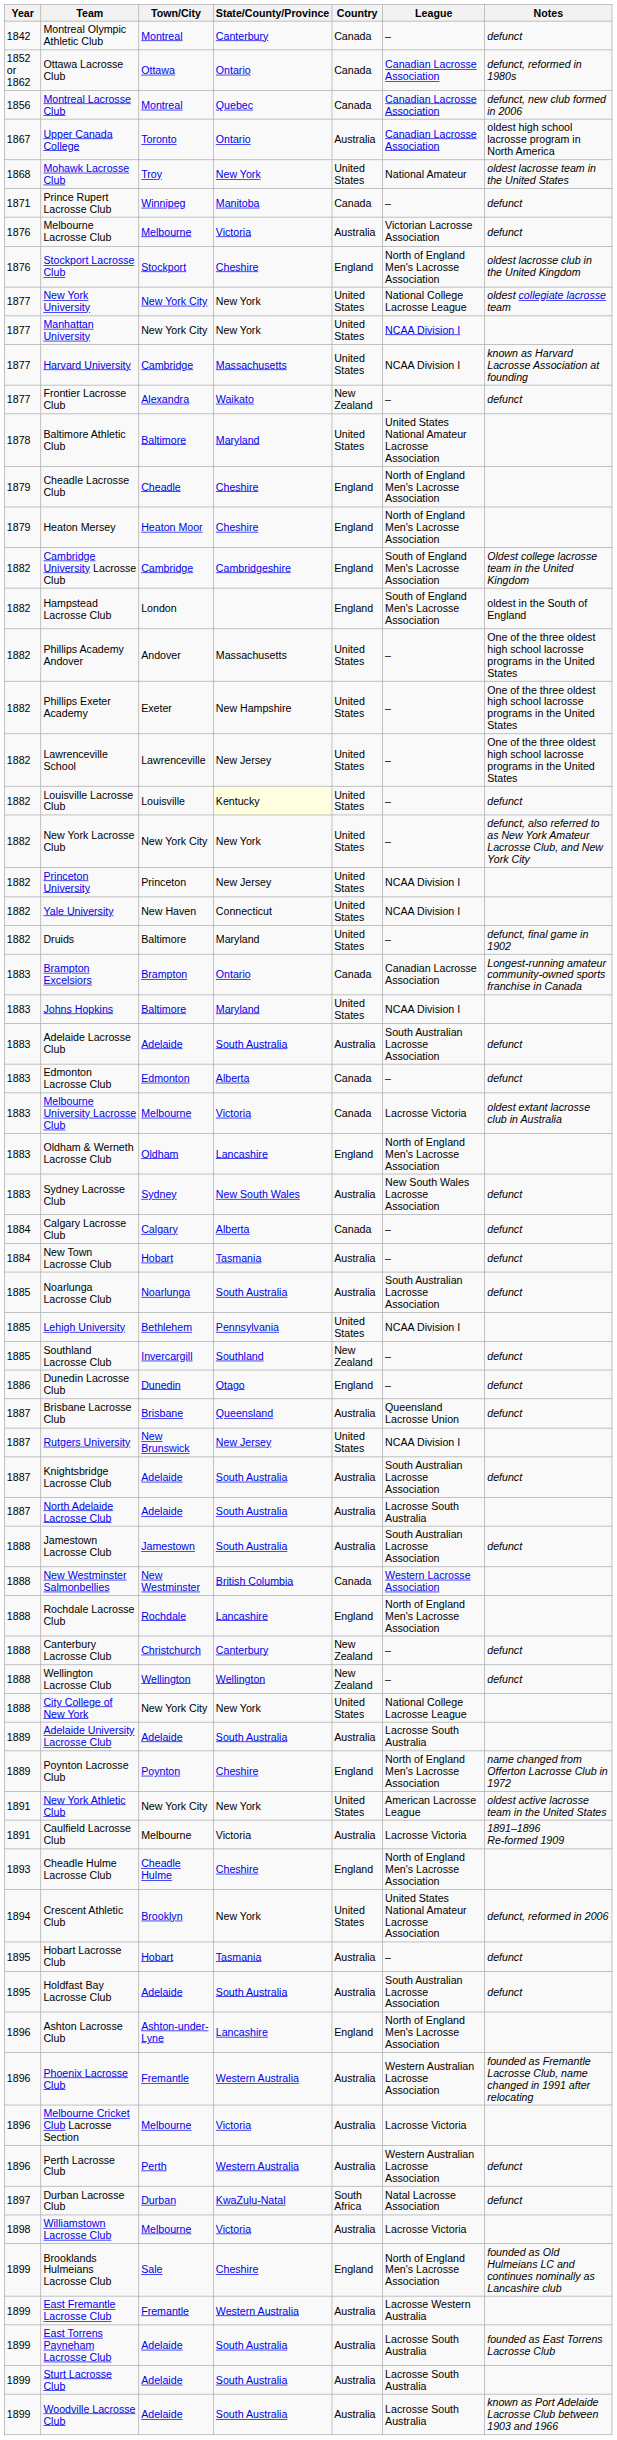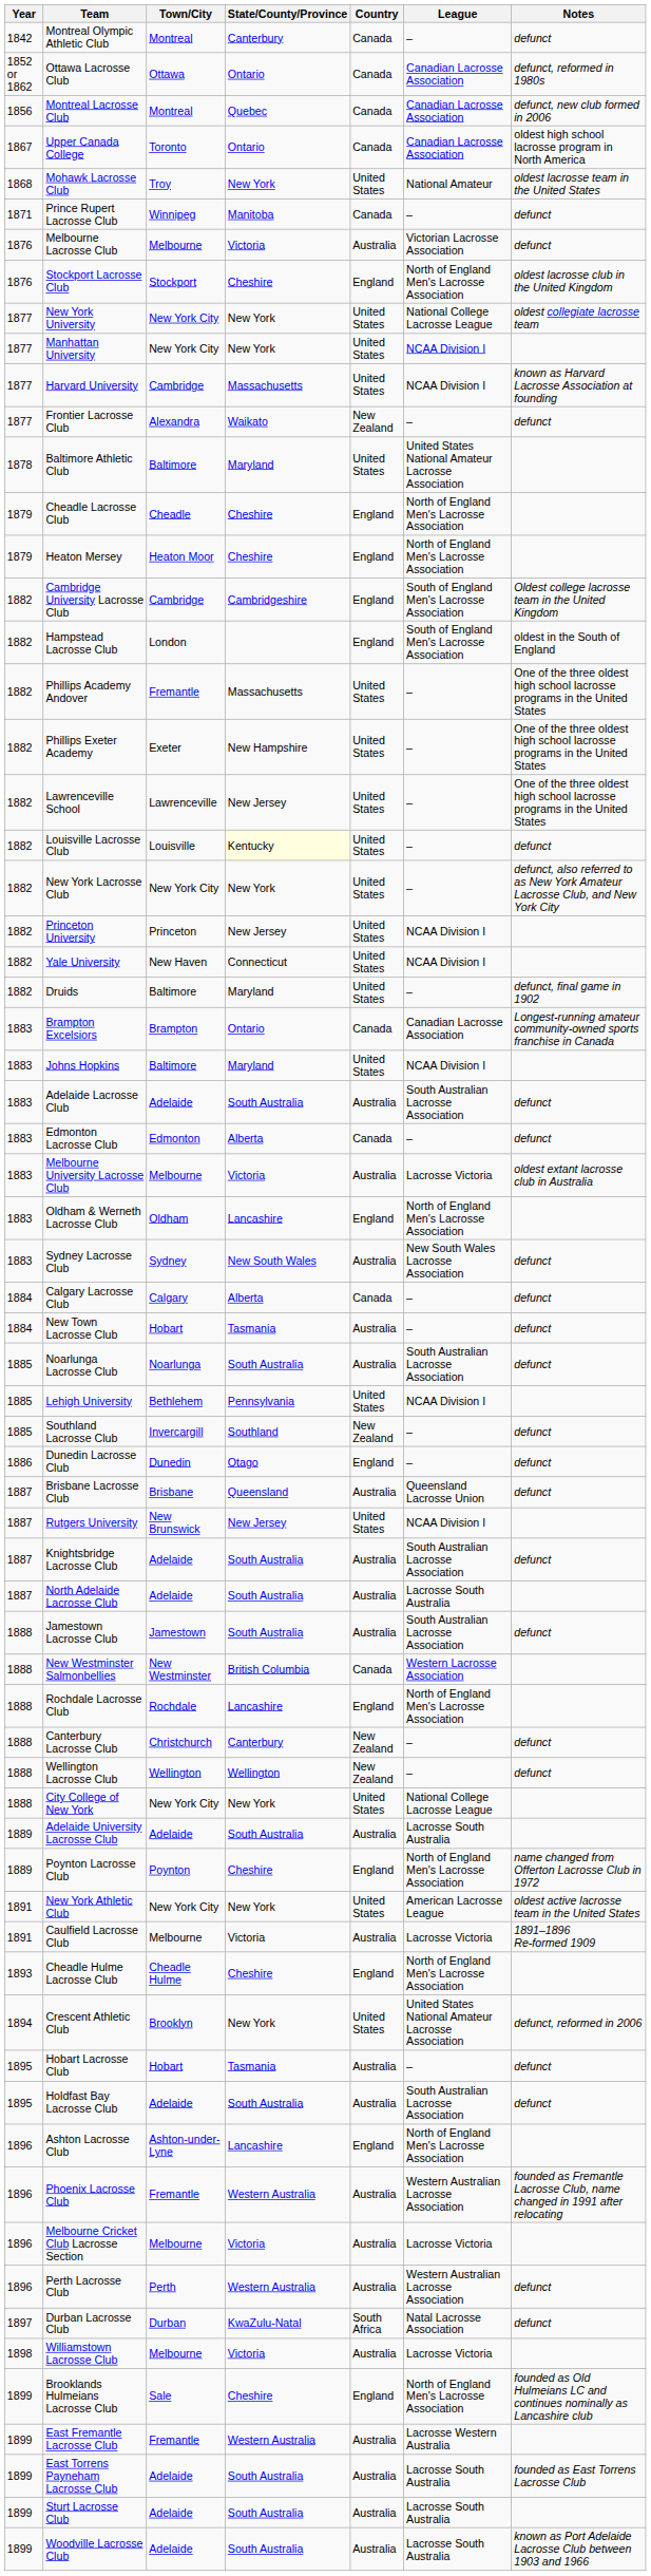 <table class="wikitable sortable" style="font-size: 95%;">
 <tr>
 <th>Year</th>
 <th>Team</th>
 <th>Town/City</th>
 <th>State/County/Province</th>
 <th>Country</th>
 <th>League</th>
 <th>Notes</th>
 </tr>
 <tr>
 <td>1842</td>
 <td>Montreal Olympic Athletic Club</td>
 <td><a href='#'>Montreal</a></td>
 <td><a href='#'>Canterbury</a></td>
 <td>Canada</td>
 <td>–</td>
 <td><em>defunct</em></td>
 </tr>
 <tr>
 <td>1852 or 1862</td>
 <td>Ottawa Lacrosse Club</td>
 <td><a href='#'>Ottawa</a></td>
 <td><a href='#'>Ontario</a></td>
 <td>Canada</td>
 <td><a href='#'>Canadian Lacrosse Association</a></td>
 <td><em>defunct, reformed in 1980s</em></td>
 </tr>
 <tr>
 <td>1856</td>
 <td><a href='#'>Montreal Lacrosse Club</a></td>
 <td><a href='#'>Montreal</a></td>
 <td><a href='#'>Quebec</a></td>
 <td>Canada</td>
 <td><a href='#'>Canadian Lacrosse Association</a></td>
 <td><em>defunct, new club formed in 2006</em></td>
 </tr>
 <tr>
 <td>1867</td>
 <td><a href='#'>Upper Canada College</a></td>
 <td><a href='#'>Toronto</a></td>
 <td><a href='#'>Ontario</a></td>
-<td>Australia</td>
+<td>Canada</td>
 <td><a href='#'>Canadian Lacrosse Association</a></td>
 <td>oldest high school lacrosse program in North America</td>
 </tr>
 <tr>
 <td>1868</td>
 <td><a href='#'>Mohawk Lacrosse Club</a></td>
 <td><a href='#'>Troy</a></td>
 <td><a href='#'>New York</a></td>
 <td>United States</td>
 <td> National Amateur </td>
 <td><em>oldest lacrosse team in the United States</em></td>
 </tr>
 <tr>
 <td>1871</td>
 <td>Prince Rupert Lacrosse Club</td>
 <td><a href='#'>Winnipeg</a></td>
 <td><a href='#'>Manitoba</a></td>
 <td>Canada</td>
 <td>–</td>
 <td><em>defunct</em></td>
 </tr>
 <tr>
 <td>1876</td>
 <td>Melbourne Lacrosse Club</td>
 <td><a href='#'>Melbourne</a></td>
 <td><a href='#'>Victoria</a></td>
 <td>Australia</td>
 <td>Victorian Lacrosse Association</td>
 <td><em>defunct</em></td>
 </tr>
 <tr>
 <td>1876</td>
 <td><a href='#'>Stockport Lacrosse Club</a></td>
 <td><a href='#'>Stockport</a></td>
 <td><a href='#'>Cheshire</a></td>
 <td>England</td>
 <td>North of England Men's Lacrosse Association</td>
 <td><em>oldest lacrosse club in the United Kingdom</em></td>
 </tr>
 <tr>
 <td>1877</td>
 <td><a href='#'>New York University</a></td>
 <td><a href='#'>New York City</a></td>
 <td>New York</td>
 <td>United States</td>
 <td>National College Lacrosse League</td>
 <td><em>oldest <a href='#'>collegiate lacrosse</a> team</em></td>
 </tr>
 <tr>
 <td>1877</td>
 <td><a href='#'>Manhattan University</a></td>
 <td>New York City</td>
 <td>New York</td>
 <td>United States</td>
 <td><a href='#'>NCAA Division I</a></td>
 <td></td>
 </tr>
 <tr>
 <td>1877</td>
 <td><a href='#'>Harvard University</a></td>
 <td><a href='#'>Cambridge</a></td>
 <td><a href='#'>Massachusetts</a></td>
 <td>United States</td>
 <td>NCAA Division I</td>
 <td><em>known as Harvard Lacrosse Association at founding</em></td>
 </tr>
 <tr>
 <td>1877</td>
 <td>Frontier Lacrosse Club</td>
 <td><a href='#'>Alexandra</a></td>
 <td><a href='#'>Waikato</a></td>
 <td>New Zealand</td>
 <td>–</td>
 <td><em>defunct</em></td>
 </tr>
 <tr>
 <td>1878</td>
 <td>Baltimore Athletic Club</td>
 <td><a href='#'>Baltimore</a></td>
 <td><a href='#'>Maryland</a></td>
 <td>United States</td>
 <td>United States National Amateur Lacrosse Association</td>
 <td></td>
 </tr>
 <tr>
 <td>1879</td>
 <td>Cheadle Lacrosse Club</td>
 <td><a href='#'>Cheadle</a></td>
 <td><a href='#'>Cheshire</a></td>
 <td>England</td>
 <td>North of England Men's Lacrosse Association</td>
 <td></td>
 </tr>
 <tr>
 <td>1879</td>
 <td>Heaton Mersey </td>
 <td><a href='#'>Heaton Moor</a></td>
 <td><a href='#'>Cheshire</a></td>
 <td>England</td>
 <td>North of England Men's Lacrosse Association</td>
 <td></td>
 </tr>
 <tr>
 <td>1882</td>
 <td><a href='#'>Cambridge University</a> Lacrosse Club</td>
 <td><a href='#'>Cambridge</a></td>
 <td><a href='#'>Cambridgeshire</a></td>
 <td>England</td>
 <td>South of England Men's Lacrosse Association</td>
 <td><em>Oldest college lacrosse team in the United Kingdom</em></td>
 </tr>
 <tr>
 <td>1882</td>
 <td>Hampstead Lacrosse Club</td>
 <td>London</td>
 <td></td>
 <td>England</td>
 <td>South of England Men's Lacrosse Association</td>
 <td>oldest in the South of England</td>
 </tr>
 <tr>
 <td>1882</td>
 <td>Phillips Academy Andover</td>
-<td>Andover</td>
+<td><a href='#'>Fremantle</a></td>
 <td>Massachusetts</td>
 <td>United States</td>
 <td>–</td>
 <td>One of the three oldest high school lacrosse programs in the United States</td>
 </tr>
 <tr>
 <td>1882</td>
 <td>Phillips Exeter Academy</td>
 <td>Exeter</td>
 <td>New Hampshire</td>
 <td>United States</td>
 <td>–</td>
 <td>One of the three oldest high school lacrosse programs in the United States</td>
 </tr>
 <tr>
 <td>1882</td>
 <td>Lawrenceville School</td>
 <td>Lawrenceville</td>
 <td>New Jersey</td>
 <td>United States</td>
 <td>–</td>
 <td>One of the three oldest high school lacrosse programs in the United States</td>
 </tr>
 <tr>
 <td>1882</td>
 <td>Louisville Lacrosse Club</td>
 <td>Louisville</td>
 <td style="background: lightyellow;">Kentucky</td>
 <td>United States</td>
 <td>–</td>
 <td><em>defunct</em></td>
 </tr>
 <tr>
 <td>1882</td>
 <td>New York Lacrosse Club</td>
 <td>New York City</td>
 <td>New York</td>
 <td>United States</td>
 <td>–</td>
 <td><em>defunct, also referred to as New York Amateur Lacrosse Club, and New York City</em></td>
 </tr>
 <tr>
 <td>1882</td>
 <td><a href='#'>Princeton University</a></td>
 <td>Princeton</td>
 <td>New Jersey</td>
 <td>United States</td>
 <td>NCAA Division I</td>
 <td></td>
 </tr>
 <tr>
 <td>1882</td>
 <td><a href='#'>Yale University</a></td>
 <td>New Haven</td>
 <td>Connecticut</td>
 <td>United States</td>
 <td>NCAA Division I</td>
 <td></td>
 </tr>
 <tr>
 <td>1882</td>
 <td>Druids</td>
 <td>Baltimore</td>
 <td>Maryland</td>
 <td>United States</td>
 <td>–</td>
 <td><em>defunct, final game in 1902</em></td>
 </tr>
 <tr>
 <td>1883</td>
 <td><a href='#'>Brampton Excelsiors</a></td>
 <td><a href='#'>Brampton</a></td>
 <td><a href='#'>Ontario</a></td>
 <td>Canada</td>
 <td>Canadian Lacrosse Association</td>
 <td><em>Longest-running amateur community-owned sports franchise in Canada</em></td>
 </tr>
 <tr>
 <td>1883</td>
 <td><a href='#'>Johns Hopkins</a></td>
 <td><a href='#'>Baltimore</a></td>
 <td><a href='#'>Maryland</a></td>
 <td>United States</td>
 <td College lacrosse#NCAA Division I Men's Lacrosse>NCAA Division I</td>
 <td></td>
 </tr>
 <tr>
 <td>1883</td>
 <td>Adelaide Lacrosse Club</td>
 <td><a href='#'>Adelaide</a></td>
 <td><a href='#'>South Australia</a></td>
 <td>Australia</td>
 <td>South Australian Lacrosse Association</td>
 <td><em>defunct</em></td>
 </tr>
 <tr>
 <td>1883</td>
 <td>Edmonton Lacrosse Club</td>
 <td><a href='#'>Edmonton</a></td>
 <td><a href='#'>Alberta</a></td>
 <td>Canada</td>
 <td>–</td>
 <td><em>defunct</em></td>
 </tr>
 <tr>
 <td>1883</td>
 <td><a href='#'>Melbourne University Lacrosse Club</a></td>
 <td><a href='#'>Melbourne</a></td>
 <td><a href='#'>Victoria</a></td>
-<td>Canada</td>
+<td>Australia</td>
 <td>Lacrosse Victoria</td>
 <td><em>oldest extant lacrosse club in Australia</em></td>
 </tr>
 <tr>
 <td>1883</td>
 <td>Oldham & Werneth Lacrosse Club</td>
 <td><a href='#'>Oldham</a></td>
 <td><a href='#'>Lancashire</a></td>
 <td>England</td>
 <td>North of England Men's Lacrosse Association</td>
 <td></td>
 </tr>
 <tr>
 <td>1883</td>
 <td>Sydney Lacrosse Club</td>
 <td><a href='#'>Sydney</a></td>
 <td><a href='#'>New South Wales</a></td>
 <td>Australia</td>
 <td>New South Wales Lacrosse Association</td>
 <td><em>defunct</em></td>
 </tr>
 <tr>
 <td>1884</td>
 <td>Calgary Lacrosse Club</td>
 <td><a href='#'>Calgary</a></td>
 <td><a href='#'>Alberta</a></td>
 <td>Canada</td>
 <td>–</td>
 <td><em>defunct</em></td>
 </tr>
 <tr>
 <td>1884</td>
 <td>New Town Lacrosse Club</td>
 <td><a href='#'>Hobart</a></td>
 <td><a href='#'>Tasmania</a></td>
 <td>Australia</td>
 <td>–</td>
 <td><em>defunct</em></td>
 </tr>
 <tr>
 <td>1885</td>
 <td>Noarlunga Lacrosse Club</td>
 <td><a href='#'>Noarlunga</a></td>
 <td><a href='#'>South Australia</a></td>
 <td>Australia</td>
 <td>South Australian Lacrosse Association</td>
 <td><em>defunct</em></td>
 </tr>
 <tr>
 <td>1885</td>
 <td><a href='#'>Lehigh University</a></td>
 <td><a href='#'>Bethlehem</a></td>
 <td><a href='#'>Pennsylvania</a></td>
 <td>United States</td>
 <td College lacrosse#NCAA Division I Men's Lacrosse>NCAA Division I</td>
 <td></td>
 </tr>
 <tr>
 <td>1885</td>
 <td>Southland Lacrosse Club</td>
 <td><a href='#'>Invercargill</a></td>
 <td><a href='#'>Southland</a></td>
 <td>New Zealand</td>
 <td>–</td>
 <td><em>defunct</em></td>
 </tr>
 <tr>
 <td>1886</td>
 <td>Dunedin Lacrosse Club</td>
 <td><a href='#'>Dunedin</a></td>
 <td><a href='#'>Otago</a></td>
 <td>England</td>
 <td>–</td>
 <td><em>defunct</em></td>
 </tr>
 <tr>
 <td>1887</td>
 <td>Brisbane Lacrosse Club</td>
 <td><a href='#'>Brisbane</a></td>
 <td><a href='#'>Queensland</a></td>
 <td>Australia</td>
 <td>Queensland Lacrosse Union</td>
 <td><em>defunct</em></td>
 </tr>
 <tr>
 <td>1887</td>
 <td><a href='#'>Rutgers University</a></td>
 <td><a href='#'>New Brunswick</a></td>
 <td><a href='#'>New Jersey</a></td>
 <td>United States</td>
 <td>NCAA Division I</td>
 <td></td>
 </tr>
 <tr>
 <td>1887</td>
 <td>Knightsbridge Lacrosse Club</td>
 <td><a href='#'>Adelaide</a></td>
 <td><a href='#'>South Australia</a></td>
 <td>Australia</td>
 <td>South Australian Lacrosse Association</td>
 <td><em>defunct</em></td>
 </tr>
 <tr>
 <td>1887</td>
 <td><a href='#'>North Adelaide Lacrosse Club</a></td>
 <td><a href='#'>Adelaide</a></td>
 <td><a href='#'>South Australia</a></td>
 <td>Australia</td>
 <td>Lacrosse South Australia</td>
 <td></td>
 </tr>
 <tr>
 <td>1888</td>
 <td>Jamestown Lacrosse Club</td>
 <td><a href='#'>Jamestown</a></td>
 <td><a href='#'>South Australia</a></td>
 <td>Australia</td>
 <td>South Australian Lacrosse Association</td>
 <td><em>defunct</em></td>
 </tr>
 <tr>
 <td>1888</td>
 <td><a href='#'>New Westminster Salmonbellies</a></td>
 <td><a href='#'>New Westminster</a></td>
 <td><a href='#'>British Columbia</a></td>
 <td>Canada</td>
 <td><a href='#'>Western Lacrosse Association</a></td>
 <td></td>
 </tr>
 <tr>
 <td>1888</td>
 <td>Rochdale Lacrosse Club</td>
 <td><a href='#'>Rochdale</a></td>
 <td><a href='#'>Lancashire</a></td>
 <td>England</td>
 <td>North of England Men's Lacrosse Association</td>
 <td></td>
 </tr>
 <tr>
 <td>1888</td>
 <td>Canterbury Lacrosse Club</td>
 <td><a href='#'>Christchurch</a></td>
 <td><a href='#'>Canterbury</a></td>
 <td>New Zealand</td>
 <td>–</td>
 <td><em>defunct</em></td>
 </tr>
 <tr>
 <td>1888</td>
 <td>Wellington Lacrosse Club</td>
 <td><a href='#'>Wellington</a></td>
 <td><a href='#'>Wellington</a></td>
 <td>New Zealand</td>
 <td>–</td>
 <td><em>defunct</em></td>
 </tr>
 <tr>
 <td>1888</td>
 <td><a href='#'>City College of New York</a></td>
 <td>New York City</td>
 <td>New York</td>
 <td>United States</td>
 <td>National College Lacrosse League</td>
 </tr>
 <tr>
 <td>1889</td>
 <td><a href='#'>Adelaide University Lacrosse Club</a></td>
 <td><a href='#'>Adelaide</a></td>
 <td><a href='#'>South Australia</a></td>
 <td>Australia</td>
 <td>Lacrosse South Australia</td>
 <td></td>
 </tr>
 <tr>
 <td>1889</td>
 <td>Poynton Lacrosse Club</td>
 <td><a href='#'>Poynton</a></td>
 <td><a href='#'>Cheshire</a></td>
 <td>England</td>
 <td>North of England Men's Lacrosse Association</td>
 <td><em>name changed from Offerton Lacrosse Club in 1972</em></td>
 </tr>
 <tr>
 <td>1891</td>
 <td><a href='#'>New York Athletic Club</a></td>
 <td>New York City</td>
 <td>New York</td>
 <td>United States</td>
 <td>American Lacrosse League</td>
 <td><em>oldest active lacrosse team in the United States</em></td>
 </tr>
 <tr>
 <td>1891</td>
 <td>Caulfield Lacrosse Club</td>
 <td>Melbourne</td>
 <td>Victoria</td>
 <td>Australia</td>
 <td>Lacrosse Victoria</td>
 <td><em>1891–1896</em><br><em>Re-formed 1909</em></td>
 </tr>
 <tr>
 <td>1893</td>
 <td>Cheadle Hulme Lacrosse Club</td>
 <td><a href='#'>Cheadle Hulme</a></td>
 <td><a href='#'>Cheshire</a></td>
 <td>England</td>
 <td>North of England Men's Lacrosse Association</td>
 <td></td>
 </tr>
 <tr>
 <td>1894</td>
 <td>Crescent Athletic Club</td>
 <td><a href='#'>Brooklyn</a></td>
 <td>New York</td>
 <td>United States</td>
 <td>United States National Amateur Lacrosse Association</td>
 <td><em>defunct, reformed in 2006</em></td>
 </tr>
 <tr>
 <td>1895</td>
 <td>Hobart Lacrosse Club</td>
 <td><a href='#'>Hobart</a></td>
 <td><a href='#'>Tasmania</a></td>
 <td>Australia</td>
 <td>–</td>
 <td><em>defunct</em></td>
 </tr>
 <tr>
 <td>1895</td>
 <td>Holdfast Bay Lacrosse Club</td>
 <td><a href='#'>Adelaide</a></td>
 <td><a href='#'>South Australia</a></td>
 <td>Australia</td>
 <td>South Australian Lacrosse Association</td>
 <td><em>defunct</em></td>
 </tr>
 <tr>
 <td>1896</td>
 <td>Ashton Lacrosse Club</td>
 <td><a href='#'>Ashton-under-Lyne</a></td>
 <td><a href='#'>Lancashire</a></td>
 <td>England</td>
 <td>North of England Men's Lacrosse Association</td>
 <td></td>
 </tr>
 <tr>
 <td>1896</td>
 <td><a href='#'>Phoenix Lacrosse Club</a></td>
 <td><a href='#'>Fremantle</a></td>
 <td><a href='#'>Western Australia</a></td>
 <td>Australia</td>
 <td>Western Australian Lacrosse Association</td>
 <td><em>founded as Fremantle Lacrosse Club, name changed in 1991 after relocating</em></td>
 </tr>
 <tr>
 <td>1896</td>
 <td><a href='#'>Melbourne Cricket Club</a> Lacrosse Section</td>
 <td><a href='#'>Melbourne</a></td>
 <td><a href='#'>Victoria</a></td>
 <td>Australia</td>
 <td>Lacrosse Victoria</td>
 <td></td>
 </tr>
 <tr>
 <td>1896</td>
 <td>Perth Lacrosse Club</td>
 <td><a href='#'>Perth</a></td>
 <td><a href='#'>Western Australia</a></td>
 <td>Australia</td>
 <td>Western Australian Lacrosse Association</td>
 <td><em>defunct</em></td>
 </tr>
 <tr>
 <td>1897</td>
 <td>Durban Lacrosse Club</td>
 <td><a href='#'>Durban</a></td>
 <td><a href='#'>KwaZulu-Natal</a></td>
 <td>South Africa</td>
 <td>Natal Lacrosse Association</td>
 <td><em>defunct</em></td>
 </tr>
 <tr>
 <td>1898</td>
 <td><a href='#'>Williamstown Lacrosse Club</a></td>
 <td><a href='#'>Melbourne</a></td>
 <td><a href='#'>Victoria</a></td>
 <td>Australia</td>
 <td>Lacrosse Victoria</td>
 <td></td>
 </tr>
 <tr>
 <td>1899</td>
 <td>Brooklands Hulmeians Lacrosse Club</td>
 <td><a href='#'>Sale</a></td>
 <td><a href='#'>Cheshire</a></td>
 <td>England</td>
 <td>North of England Men's Lacrosse Association</td>
 <td><em>founded as Old Hulmeians LC and continues nominally as Lancashire club</em></td>
 </tr>
 <tr>
 <td>1899</td>
 <td><a href='#'>East Fremantle Lacrosse Club</a></td>
 <td><a href='#'>Fremantle</a></td>
 <td><a href='#'>Western Australia</a></td>
 <td>Australia</td>
 <td>Lacrosse Western Australia</td>
 <td></td>
 </tr>
 <tr>
 <td>1899</td>
 <td><a href='#'>East Torrens Payneham Lacrosse Club</a></td>
 <td><a href='#'>Adelaide</a></td>
 <td><a href='#'>South Australia</a></td>
 <td>Australia</td>
 <td>Lacrosse South Australia</td>
 <td><em>founded as East Torrens Lacrosse Club</em></td>
 </tr>
 <tr>
 <td>1899</td>
 <td><a href='#'>Sturt Lacrosse Club</a></td>
 <td><a href='#'>Adelaide</a></td>
 <td><a href='#'>South Australia</a></td>
 <td>Australia</td>
 <td>Lacrosse South Australia</td>
 <td></td>
 </tr>
 <tr>
 <td>1899</td>
 <td><a href='#'>Woodville Lacrosse Club</a></td>
 <td><a href='#'>Adelaide</a></td>
 <td><a href='#'>South Australia</a></td>
 <td>Australia</td>
 <td>Lacrosse South Australia</td>
 <td><em>known as Port Adelaide Lacrosse Club between 1903 and 1966</em></td>
 </tr>
 </table>
